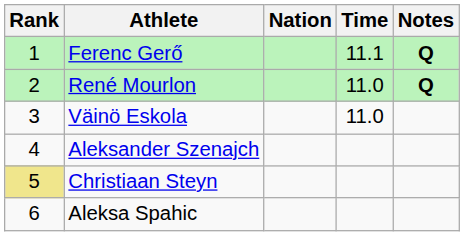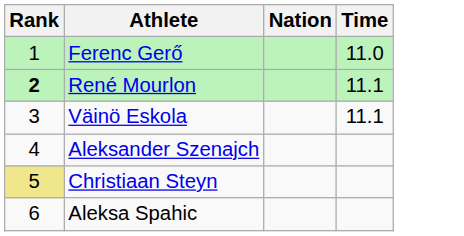 <table class="wikitable sortable" style="text-align:center">
 <tr>
 <th>Rank</th>
 <th>Athlete</th>
 <th>Nation</th>
 <th>Time</th>
-<th>Notes</th>
 </tr>
 <tr bgcolor=bbf3bb>
 <td>1</td>
 <td align="left"><a href='#'>Ferenc Gerő</a></td>
 <td align="left"></td>
-<td>11.1</td>
-<td><strong>Q</strong></td>
+<td>11.0</td>
 </tr>
 <tr bgcolor=bbf3bb>
-<td>2</td>
+<td><strong>2</strong></td>
 <td align="left"><a href='#'>René Mourlon</a></td>
 <td align="left"></td>
-<td>11.0</td>
-<td><strong>Q</strong></td>
+<td>11.1</td>
 </tr>
 <tr>
 <td>3</td>
 <td align="left"><a href='#'>Väinö Eskola</a></td>
 <td align="left"></td>
-<td>11.0</td>
-<td></td>
+<td>11.1</td>
 </tr>
 <tr>
 <td>4</td>
 <td align="left"><a href='#'>Aleksander Szenajch</a></td>
 <td align="left"></td>
-<td></td>
 <td></td>
 </tr>
 <tr>
 <td style="background: khaki;">5</td>
 <td align="left"><a href='#'>Christiaan Steyn</a></td>
 <td align="left"></td>
 <td></td>
-<td></td>
 </tr>
 <tr>
 <td>6</td>
 <td align="left">Aleksa Spahic</td>
 <td align="left"></td>
 <td></td>
-<td></td>
 </tr>
 </table>
